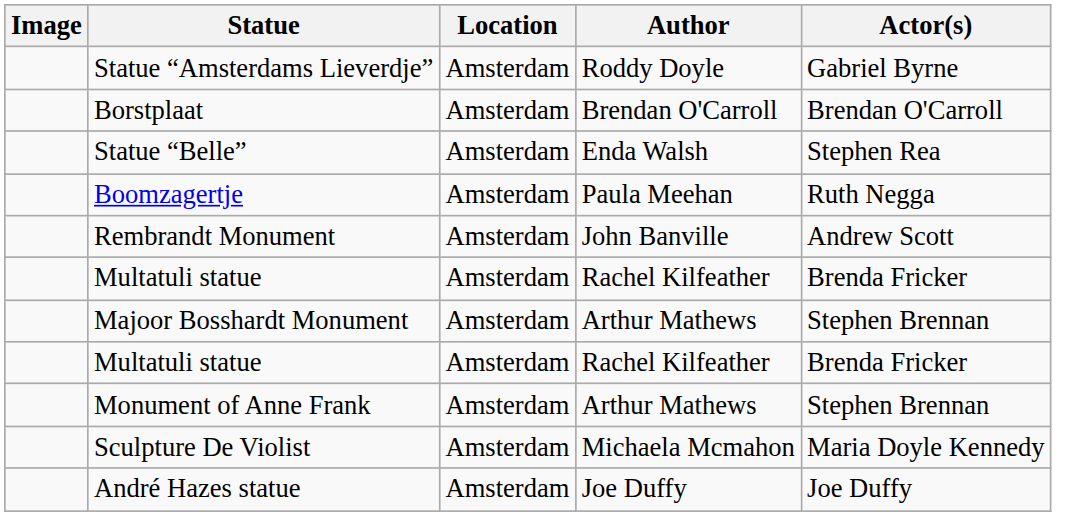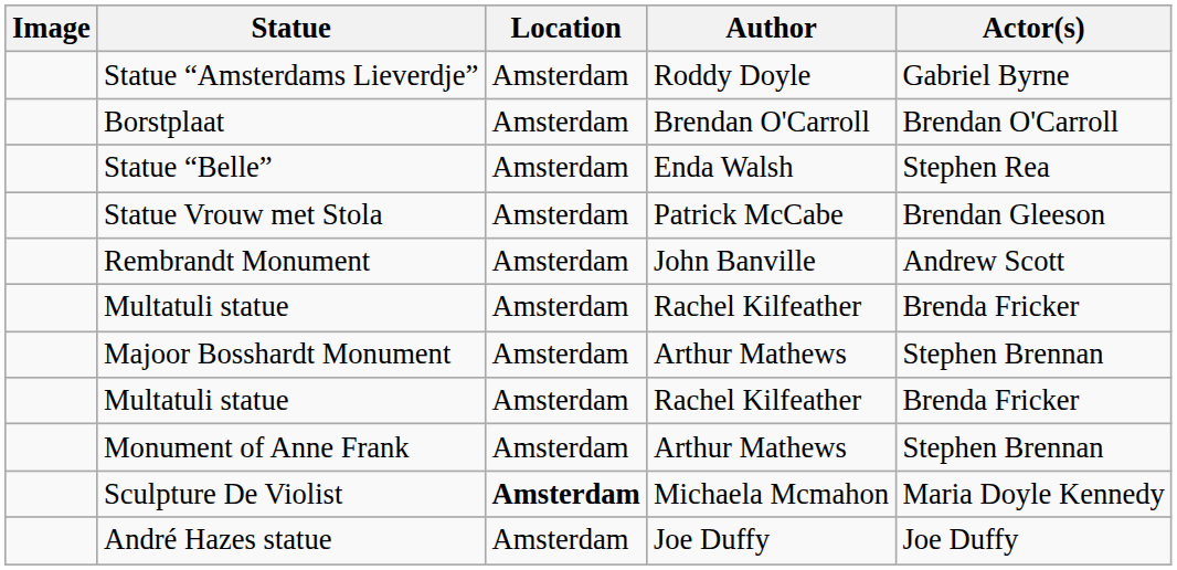 <table class="wikitable">
 <tr>
 <th>Image</th>
 <th>Statue</th>
 <th>Location</th>
 <th>Author</th>
 <th>Actor(s)</th>
 </tr>
 <tr>
 <td></td>
 <td>Statue “Amsterdams Lieverdje”</td>
 <td>Amsterdam</td>
 <td>Roddy Doyle</td>
 <td>Gabriel Byrne</td>
 </tr>
 <tr>
 <td></td>
 <td>Borstplaat</td>
 <td>Amsterdam</td>
 <td>Brendan O'Carroll</td>
 <td>Brendan O'Carroll</td>
 </tr>
 <tr>
 <td></td>
 <td>Statue “Belle”</td>
 <td>Amsterdam</td>
 <td>Enda Walsh</td>
 <td>Stephen Rea</td>
 </tr>
 <tr>
 <td></td>
-<td><a href='#'>Boomzagertje</a></td>
+<td>Statue Vrouw met Stola</td>
 <td>Amsterdam</td>
-<td>Paula Meehan</td>
-<td>Ruth Negga</td>
+<td>Patrick McCabe</td>
+<td>Brendan Gleeson</td>
 </tr>
 <tr>
 <td></td>
 <td>Rembrandt Monument</td>
 <td>Amsterdam</td>
 <td>John Banville</td>
 <td>Andrew Scott</td>
 </tr>
 <tr>
 <td></td>
 <td>Multatuli statue</td>
 <td>Amsterdam</td>
 <td>Rachel Kilfeather</td>
 <td>Brenda Fricker</td>
 </tr>
 <tr>
 <td></td>
 <td>Majoor Bosshardt Monument</td>
 <td>Amsterdam</td>
 <td>Arthur Mathews</td>
 <td>Stephen Brennan</td>
 </tr>
 <tr>
 <td></td>
 <td>Multatuli statue</td>
 <td>Amsterdam</td>
 <td>Rachel Kilfeather</td>
 <td>Brenda Fricker</td>
 </tr>
 <tr>
 <td></td>
 <td>Monument of Anne Frank</td>
 <td>Amsterdam</td>
 <td>Arthur Mathews</td>
 <td>Stephen Brennan</td>
 </tr>
 <tr>
 <td></td>
 <td>Sculpture De Violist</td>
-<td>Amsterdam</td>
+<td><strong>Amsterdam</strong></td>
 <td>Michaela Mcmahon</td>
 <td>Maria Doyle Kennedy</td>
 </tr>
 <tr>
 <td></td>
 <td>André Hazes statue</td>
 <td>Amsterdam</td>
 <td>Joe Duffy</td>
 <td>Joe Duffy</td>
 </tr>
 </table>
